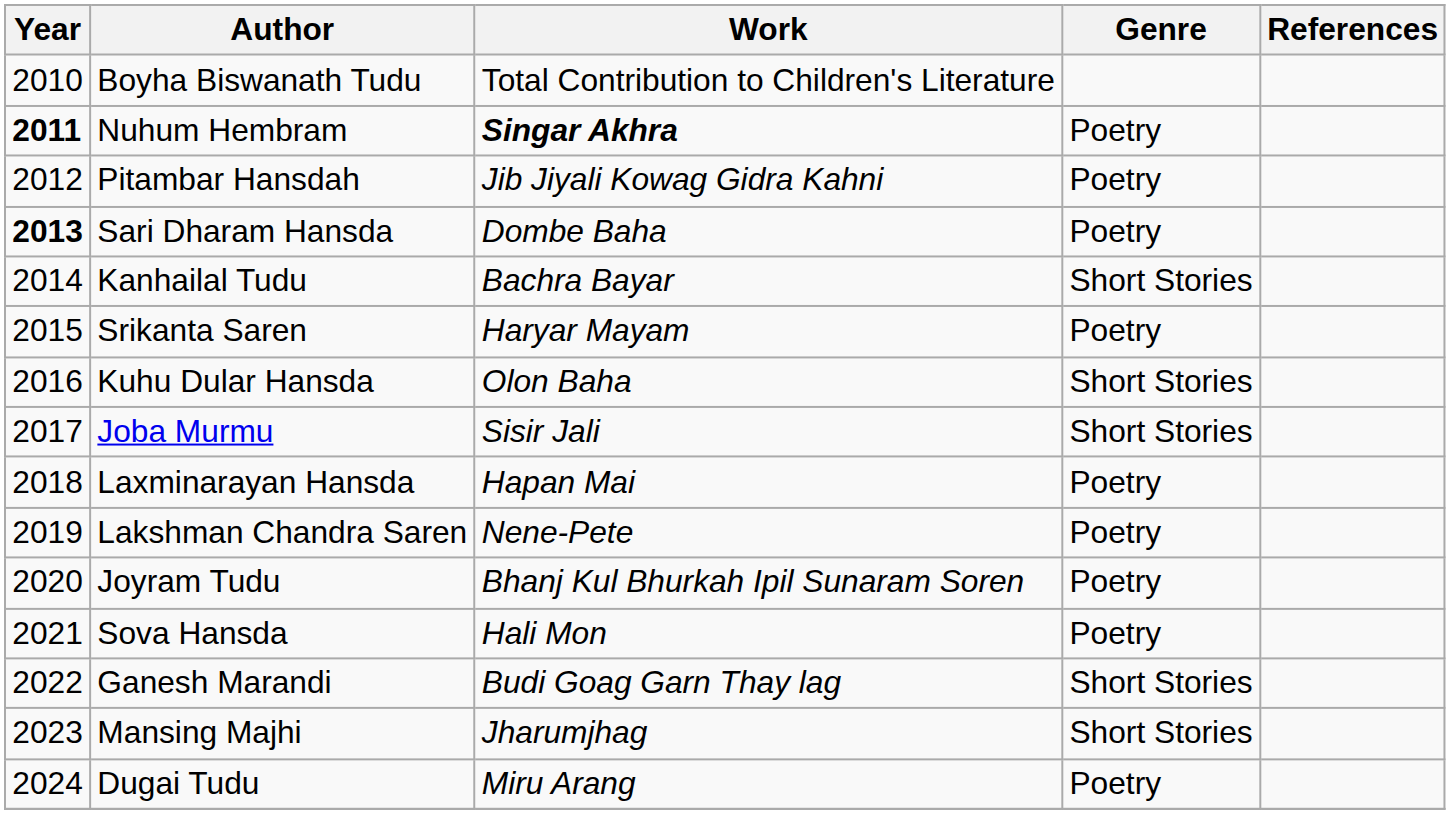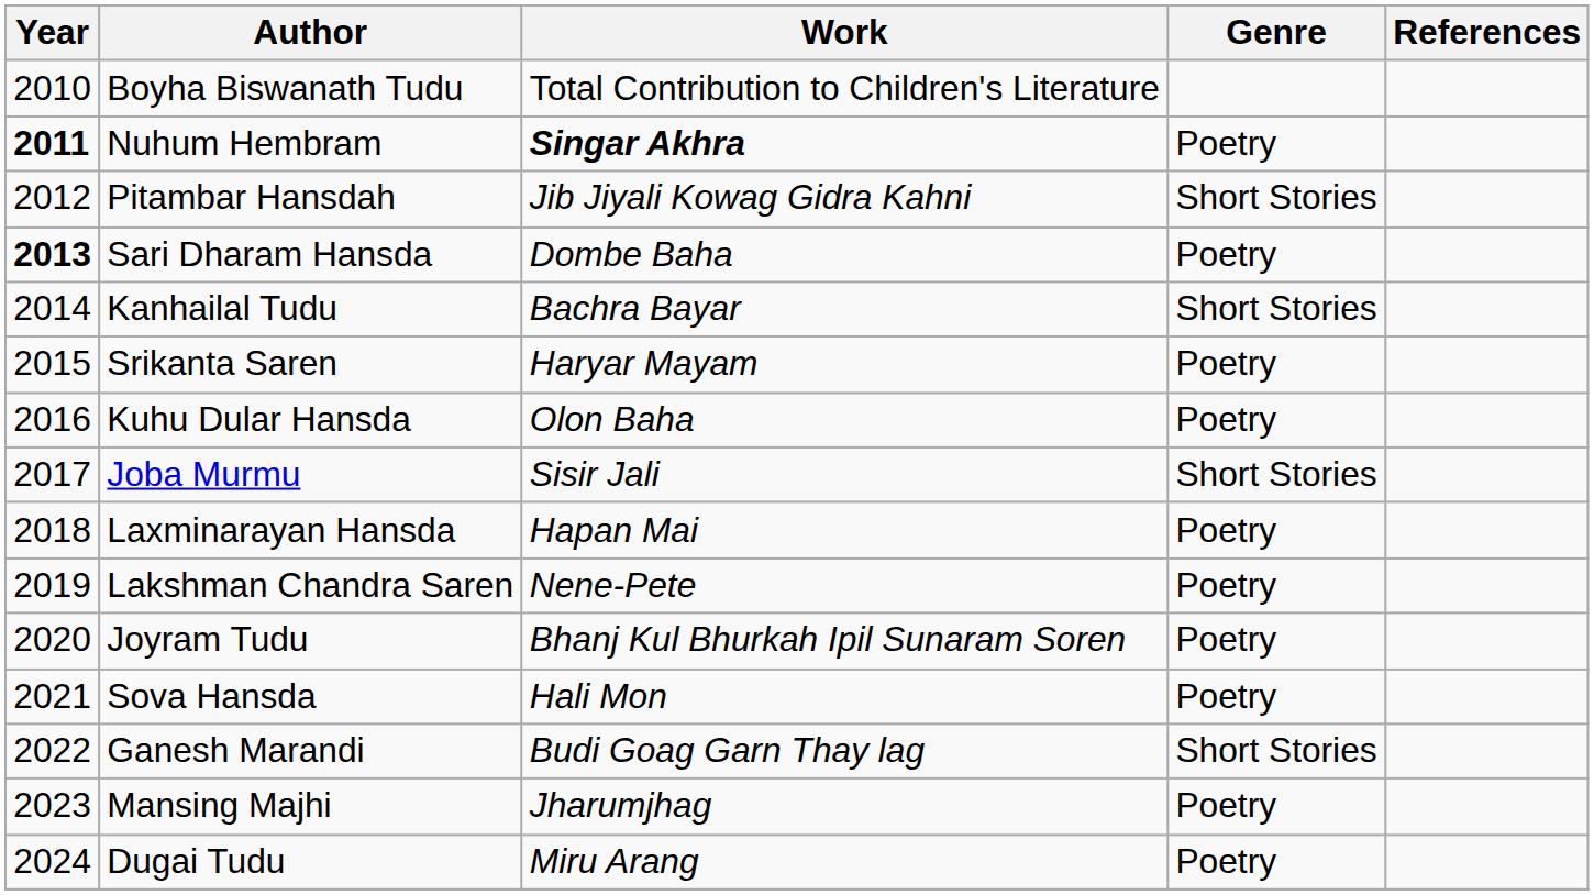 <table class="wikitable sortable">
 <tr>
 <th>Year</th>
 <th>Author</th>
 <th>Work</th>
 <th>Genre</th>
 <th class="unsortable">References</th>
 </tr>
 <tr>
 <td>2010</td>
 <td>Boyha Biswanath Tudu</td>
 <td>Total Contribution to Children's Literature</td>
 <td></td>
 <td></td>
 </tr>
 <tr>
 <td><strong>2011</strong></td>
 <td>Nuhum Hembram</td>
 <td><strong><em>Singar Akhra</em></strong></td>
 <td>Poetry</td>
 <td></td>
 </tr>
 <tr>
 <td>2012</td>
 <td>Pitambar Hansdah</td>
 <td><em>Jib Jiyali Kowag Gidra Kahni</em></td>
-<td>Poetry</td>
+<td>Short Stories</td>
 <td></td>
 </tr>
 <tr>
 <td><strong>2013</strong></td>
 <td>Sari Dharam Hansda</td>
 <td><em>Dombe Baha</em></td>
 <td>Poetry</td>
 <td></td>
 </tr>
 <tr>
 <td>2014</td>
 <td>Kanhailal Tudu</td>
 <td><em>Bachra Bayar</em></td>
 <td>Short Stories</td>
 <td></td>
 </tr>
 <tr>
 <td>2015</td>
 <td>Srikanta Saren</td>
 <td><em>Haryar Mayam</em></td>
 <td>Poetry</td>
 <td></td>
 </tr>
 <tr>
 <td>2016</td>
 <td>Kuhu Dular Hansda</td>
 <td><em>Olon Baha</em></td>
-<td>Short Stories</td>
+<td>Poetry</td>
 <td></td>
 </tr>
 <tr>
 <td>2017</td>
 <td><a href='#'>Joba Murmu</a></td>
 <td><em>Sisir Jali</em></td>
 <td>Short Stories</td>
 <td></td>
 </tr>
 <tr>
 <td>2018</td>
 <td>Laxminarayan Hansda</td>
 <td><em>Hapan Mai</em></td>
 <td>Poetry</td>
 <td></td>
 </tr>
 <tr>
 <td>2019</td>
 <td>Lakshman Chandra Saren</td>
 <td><em>Nene-Pete</em></td>
 <td>Poetry</td>
 <td></td>
 </tr>
 <tr>
 <td>2020</td>
 <td>Joyram Tudu</td>
 <td><em>Bhanj Kul Bhurkah Ipil Sunaram Soren</em></td>
 <td>Poetry</td>
 <td></td>
 </tr>
 <tr>
 <td>2021</td>
 <td>Sova Hansda</td>
 <td><em>Hali Mon</em></td>
 <td>Poetry</td>
 <td></td>
 </tr>
 <tr>
 <td>2022</td>
 <td>Ganesh Marandi</td>
 <td><em>Budi Goag Garn Thay lag</em></td>
 <td>Short Stories</td>
 <td></td>
 </tr>
 <tr>
 <td>2023</td>
 <td>Mansing Majhi</td>
 <td><em>Jharumjhag</em></td>
-<td>Short Stories</td>
+<td>Poetry</td>
 <td></td>
 </tr>
 <tr>
 <td>2024</td>
 <td>Dugai Tudu</td>
 <td><em>Miru Arang</em></td>
 <td>Poetry</td>
 <td></td>
 </tr>
 <tr>
 </tr>
 </table>
